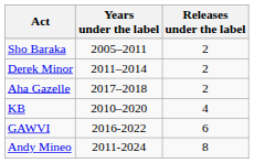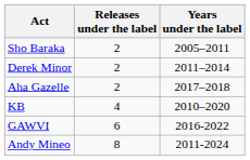 <table class="wikitable">
 <tr style="background:#ccc;">
 <th style="text-align:center;">Act</th>
+<th style="text-align:center;">Releases <br>under the label</th>
 <th style="text-align:center;">Years <br>under the label</th>
-<th style="text-align:center;">Releases <br>under the label</th>
 </tr>
 <tr>
 <td><a href='#'>Sho Baraka</a></td>
+<td style="text-align:center;">2</td>
 <td style="text-align:center;">2005–2011</td>
-<td style="text-align:center;">2</td>
 </tr>
 <tr>
 <td><a href='#'>Derek Minor</a></td>
+<td style="text-align:center;">2</td>
 <td style="text-align:center;">2011–2014</td>
-<td style="text-align:center;">2</td>
 </tr>
 <tr>
 <td><a href='#'>Aha Gazelle</a></td>
+<td style="text-align:center;">2</td>
 <td style="text-align:center;">2017–2018</td>
-<td style="text-align:center;">2</td>
 </tr>
 <tr>
 <td><a href='#'>KB</a></td>
+<td style="text-align:center;">4</td>
 <td style="text-align:center;">2010–2020</td>
-<td style="text-align:center;">4</td>
 </tr>
 <tr>
 <td><a href='#'>GAWVI</a></td>
+<td style="text-align:center;">6</td>
 <td style="text-align:center;">2016-2022</td>
-<td style="text-align:center;">6</td>
 </tr>
 <tr>
 <td><a href='#'>Andy Mineo</a></td>
+<td style="text-align:center;">8</td>
 <td style="text-align:center;">2011-2024</td>
-<td style="text-align:center;">8</td>
 </tr>
 </table>
